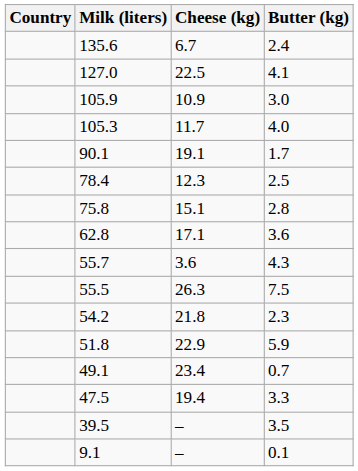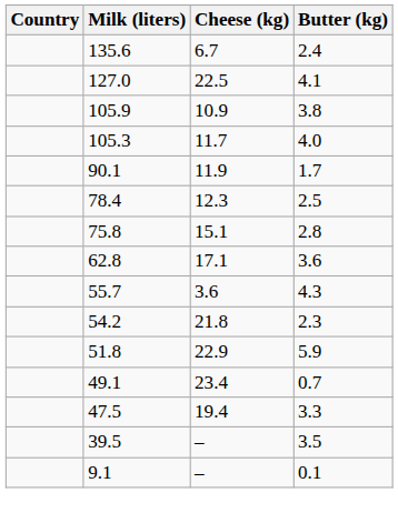 <table class="sortable wikitable" style="margin:auto">
 <tr>
 <th>Country</th>
 <th>Milk (liters)</th>
 <th>Cheese (kg)</th>
 <th>Butter (kg)</th>
 </tr>
 <tr>
 <td></td>
 <td>135.6</td>
 <td>6.7</td>
 <td>2.4</td>
 </tr>
 <tr>
 <td></td>
 <td>127.0</td>
 <td>22.5</td>
 <td>4.1</td>
 </tr>
 <tr>
 <td></td>
 <td>105.9</td>
 <td>10.9</td>
-<td>3.0</td>
+<td>3.8</td>
 </tr>
 <tr>
 <td></td>
 <td>105.3</td>
 <td>11.7</td>
 <td>4.0</td>
 </tr>
 <tr>
 <td></td>
 <td>90.1</td>
-<td>19.1</td>
+<td>11.9</td>
 <td>1.7</td>
 </tr>
 <tr>
 <td></td>
 <td>78.4</td>
 <td>12.3</td>
 <td>2.5</td>
 </tr>
 <tr>
 <td></td>
 <td>75.8</td>
 <td>15.1</td>
 <td>2.8</td>
 </tr>
 <tr>
 <td></td>
 <td>62.8</td>
 <td>17.1</td>
 <td>3.6</td>
 </tr>
 <tr>
 <td></td>
 <td>55.7</td>
 <td>3.6</td>
 <td>4.3</td>
-</tr>
-<tr>
-<td></td>
-<td>55.5</td>
-<td>26.3</td>
-<td>7.5</td>
 </tr>
 <tr>
 <td></td>
 <td>54.2</td>
 <td>21.8</td>
 <td>2.3</td>
 </tr>
 <tr>
 <td></td>
 <td>51.8</td>
 <td>22.9</td>
 <td>5.9</td>
 </tr>
 <tr>
 <td></td>
 <td>49.1</td>
 <td>23.4</td>
 <td>0.7</td>
 </tr>
 <tr>
 <td></td>
 <td>47.5</td>
 <td>19.4</td>
 <td>3.3</td>
 </tr>
 <tr>
 <td></td>
 <td>39.5</td>
 <td>–</td>
 <td>3.5</td>
 </tr>
 <tr>
 <td></td>
 <td>9.1</td>
 <td>–</td>
 <td>0.1</td>
 </tr>
 </table>
